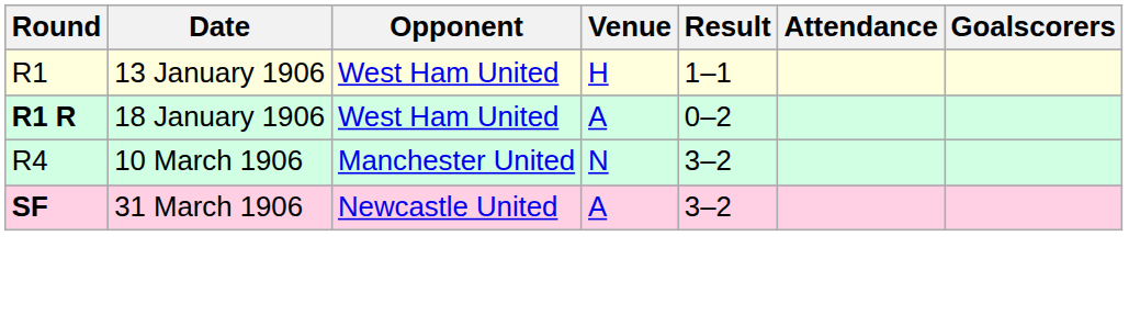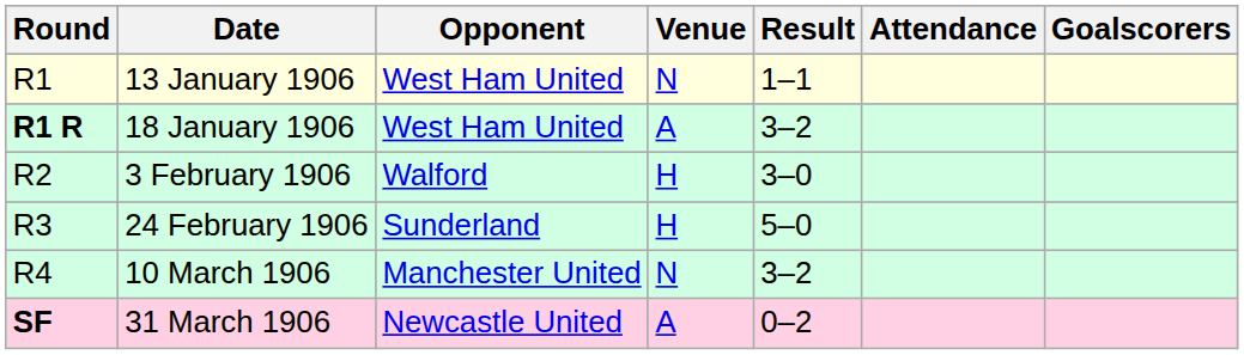 <table class="wikitable">
 <tr>
 <th>Round</th>
 <th>Date</th>
 <th>Opponent</th>
 <th>Venue</th>
 <th>Result</th>
 <th>Attendance</th>
 <th>Goalscorers</th>
 </tr>
 <tr style="background:#ffffdd;">
 <td>R1</td>
 <td>13 January 1906</td>
 <td><a href='#'>West Ham United</a></td>
-<td><a href='#'>H</a></td>
+<td><a href='#'>N</a></td>
 <td>1–1</td>
 <td></td>
 <td></td>
 </tr>
 <tr style="background:#d0ffe3;">
 <td><strong>R1 R</strong></td>
 <td>18 January 1906</td>
 <td><a href='#'>West Ham United</a></td>
 <td><a href='#'>A</a></td>
-<td>0–2</td>
+<td>3–2</td>
+<td></td>
+<td></td>
+</tr>
+<tr style="background:#d0ffe3;">
+<td>R2</td>
+<td>3 February 1906</td>
+<td><a href='#'>Walford</a></td>
+<td><a href='#'>H</a></td>
+<td>3–0</td>
+<td></td>
+<td></td>
+</tr>
+<tr style="background:#d0ffe3;">
+<td>R3</td>
+<td>24 February 1906</td>
+<td><a href='#'>Sunderland</a></td>
+<td><a href='#'>H</a></td>
+<td>5–0</td>
 <td></td>
 <td></td>
 </tr>
 <tr style="background:#d0ffe3;">
 <td>R4</td>
 <td>10 March 1906</td>
 <td><a href='#'>Manchester United</a></td>
 <td><a href='#'>N</a></td>
 <td>3–2</td>
 <td></td>
 <td></td>
 </tr>
 <tr style="background:#ffd0e3;">
 <td><strong>SF</strong></td>
 <td>31 March 1906</td>
 <td><a href='#'>Newcastle United</a></td>
 <td><a href='#'>A</a></td>
-<td>3–2</td>
+<td>0–2</td>
 <td></td>
 <td></td>
 </tr>
 </table>
